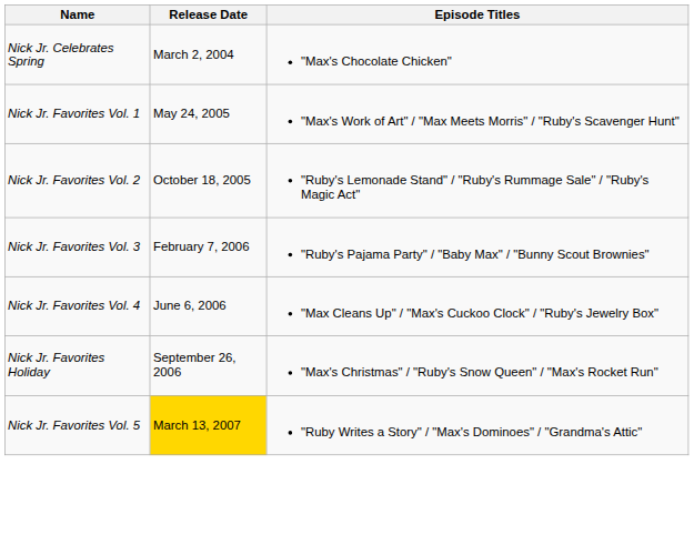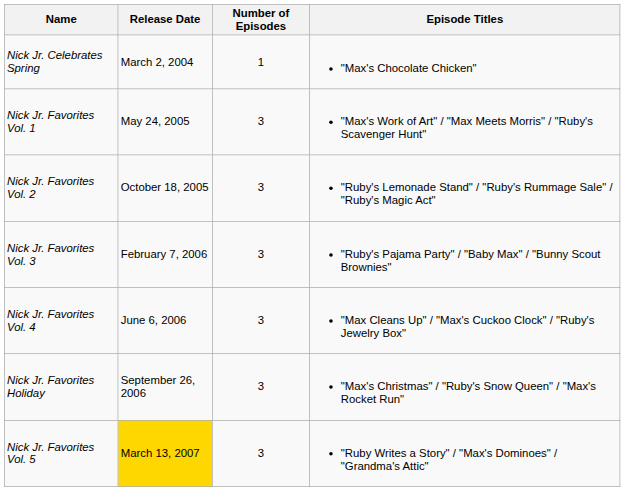 <table class="wikitable">
 <tr>
 <th>Name</th>
 <th>Release Date</th>
+<th>Number of Episodes</th>
 <th>Episode Titles</th>
 </tr>
 <tr>
 <td><em>Nick Jr. Celebrates Spring</em></td>
 <td>March 2, 2004</td>
+<td align="center">1</td>
 <td><br><ul><li>"Max's Chocolate Chicken"</li></ul></td>
 </tr>
 <tr>
 <td><em>Nick Jr. Favorites Vol. 1</em></td>
 <td>May 24, 2005</td>
+<td align="center">3</td>
 <td><br><ul><li>"Max's Work of Art" / "Max Meets Morris" / "Ruby's Scavenger Hunt"</li></ul></td>
 </tr>
 <tr>
 <td><em>Nick Jr. Favorites Vol. 2</em></td>
 <td>October 18, 2005</td>
+<td align="center">3</td>
 <td><br><ul><li>"Ruby's Lemonade Stand" / "Ruby's Rummage Sale" / "Ruby's Magic Act"</li></ul></td>
 </tr>
 <tr>
 <td><em>Nick Jr. Favorites Vol. 3</em></td>
 <td>February 7, 2006</td>
+<td align="center">3</td>
 <td><br><ul><li>"Ruby's Pajama Party" / "Baby Max" / "Bunny Scout Brownies"</li></ul></td>
 </tr>
 <tr>
 <td><em>Nick Jr. Favorites Vol. 4</em></td>
 <td>June 6, 2006</td>
+<td align="center">3</td>
 <td><br><ul><li>"Max Cleans Up" / "Max's Cuckoo Clock" / "Ruby's Jewelry Box"</li></ul></td>
 </tr>
 <tr>
 <td><em>Nick Jr. Favorites Holiday</em></td>
 <td>September 26, 2006</td>
+<td align="center">3</td>
 <td><br><ul><li>"Max's Christmas" / "Ruby's Snow Queen" / "Max's Rocket Run"</li></ul></td>
 </tr>
 <tr>
 <td><em>Nick Jr. Favorites Vol. 5</em></td>
 <td style="background: gold;">March 13, 2007</td>
+<td align="center">3</td>
 <td><br><ul><li>"Ruby Writes a Story" / "Max's Dominoes" / "Grandma's Attic"</li></ul></td>
 </tr>
 </table>
